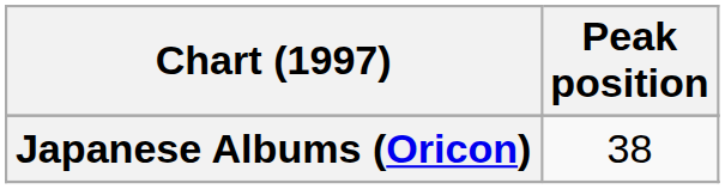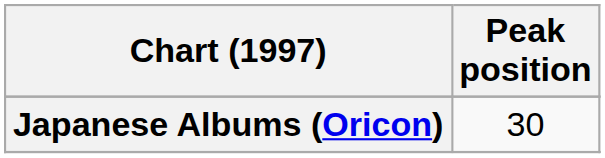 <table class="wikitable sortable plainrowheaders">
 <tr>
 <th>Chart (1997)</th>
 <th>Peak<br>position</th>
 </tr>
 <tr>
 </tr>
 <tr>
 </tr>
 <tr>
 </tr>
 <tr>
 </tr>
 <tr>
 <th scope="row">Japanese Albums (<a href='#'>Oricon</a>)</th>
-<td align="center">38</td>
+<td align="center">30</td>
 </tr>
 <tr>
 </tr>
 <tr>
 </tr>
 <tr>
 </tr>
 <tr>
 </tr>
 </table>
